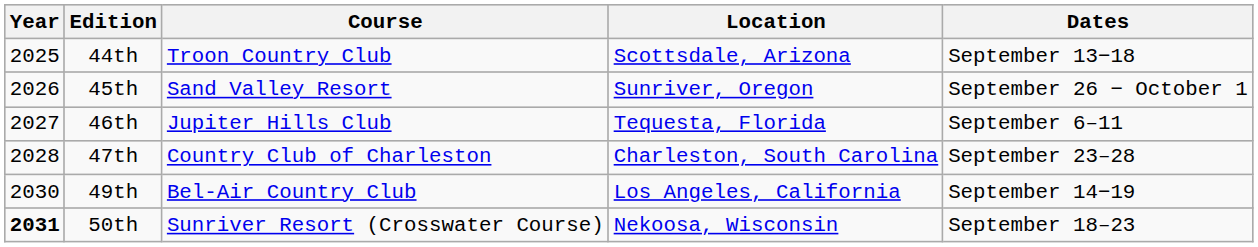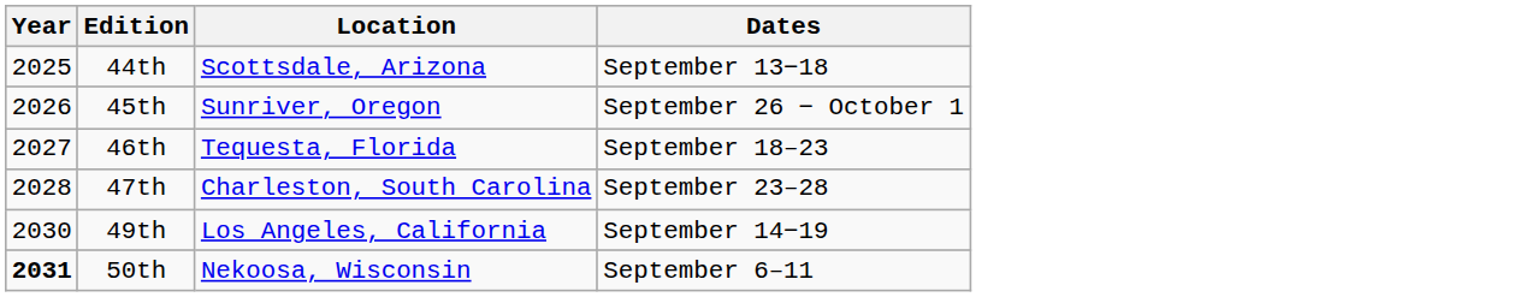 <table class=wikitable>
 <tr>
 <th>Year</th>
 <th>Edition</th>
-<th>Course</th>
 <th>Location</th>
 <th>Dates</th>
 </tr>
 <tr>
 <td align=center>2025</td>
 <td align=center>44th</td>
-<td><a href='#'>Troon Country Club</a></td>
 <td><a href='#'>Scottsdale, Arizona</a></td>
 <td>September 13−18</td>
 </tr>
 <tr>
 <td align=center>2026</td>
 <td align=center>45th</td>
-<td><a href='#'>Sand Valley Resort</a></td>
 <td><a href='#'>Sunriver, Oregon</a></td>
 <td>September 26 − October 1</td>
 </tr>
 <tr>
 <td align=center>2027</td>
 <td align=center>46th</td>
-<td><a href='#'>Jupiter Hills Club</a></td>
 <td><a href='#'>Tequesta, Florida</a></td>
-<td>September 6–11</td>
+<td>September 18–23</td>
 </tr>
 <tr>
 <td align=center>2028</td>
 <td align=center>47th</td>
-<td><a href='#'>Country Club of Charleston</a></td>
 <td><a href='#'>Charleston, South Carolina</a></td>
 <td>September 23–28</td>
 </tr>
 <tr>
 <td align=center>2030</td>
 <td align=center>49th</td>
-<td><a href='#'>Bel-Air Country Club</a></td>
 <td><a href='#'>Los Angeles, California</a></td>
 <td>September 14−19</td>
 </tr>
 <tr>
 <td align=center><strong>2031</strong></td>
 <td align=center>50th</td>
-<td><a href='#'>Sunriver Resort</a> (Crosswater Course)</td>
 <td><a href='#'>Nekoosa, Wisconsin</a></td>
-<td>September 18–23</td>
+<td>September 6–11</td>
 </tr>
 </table>
